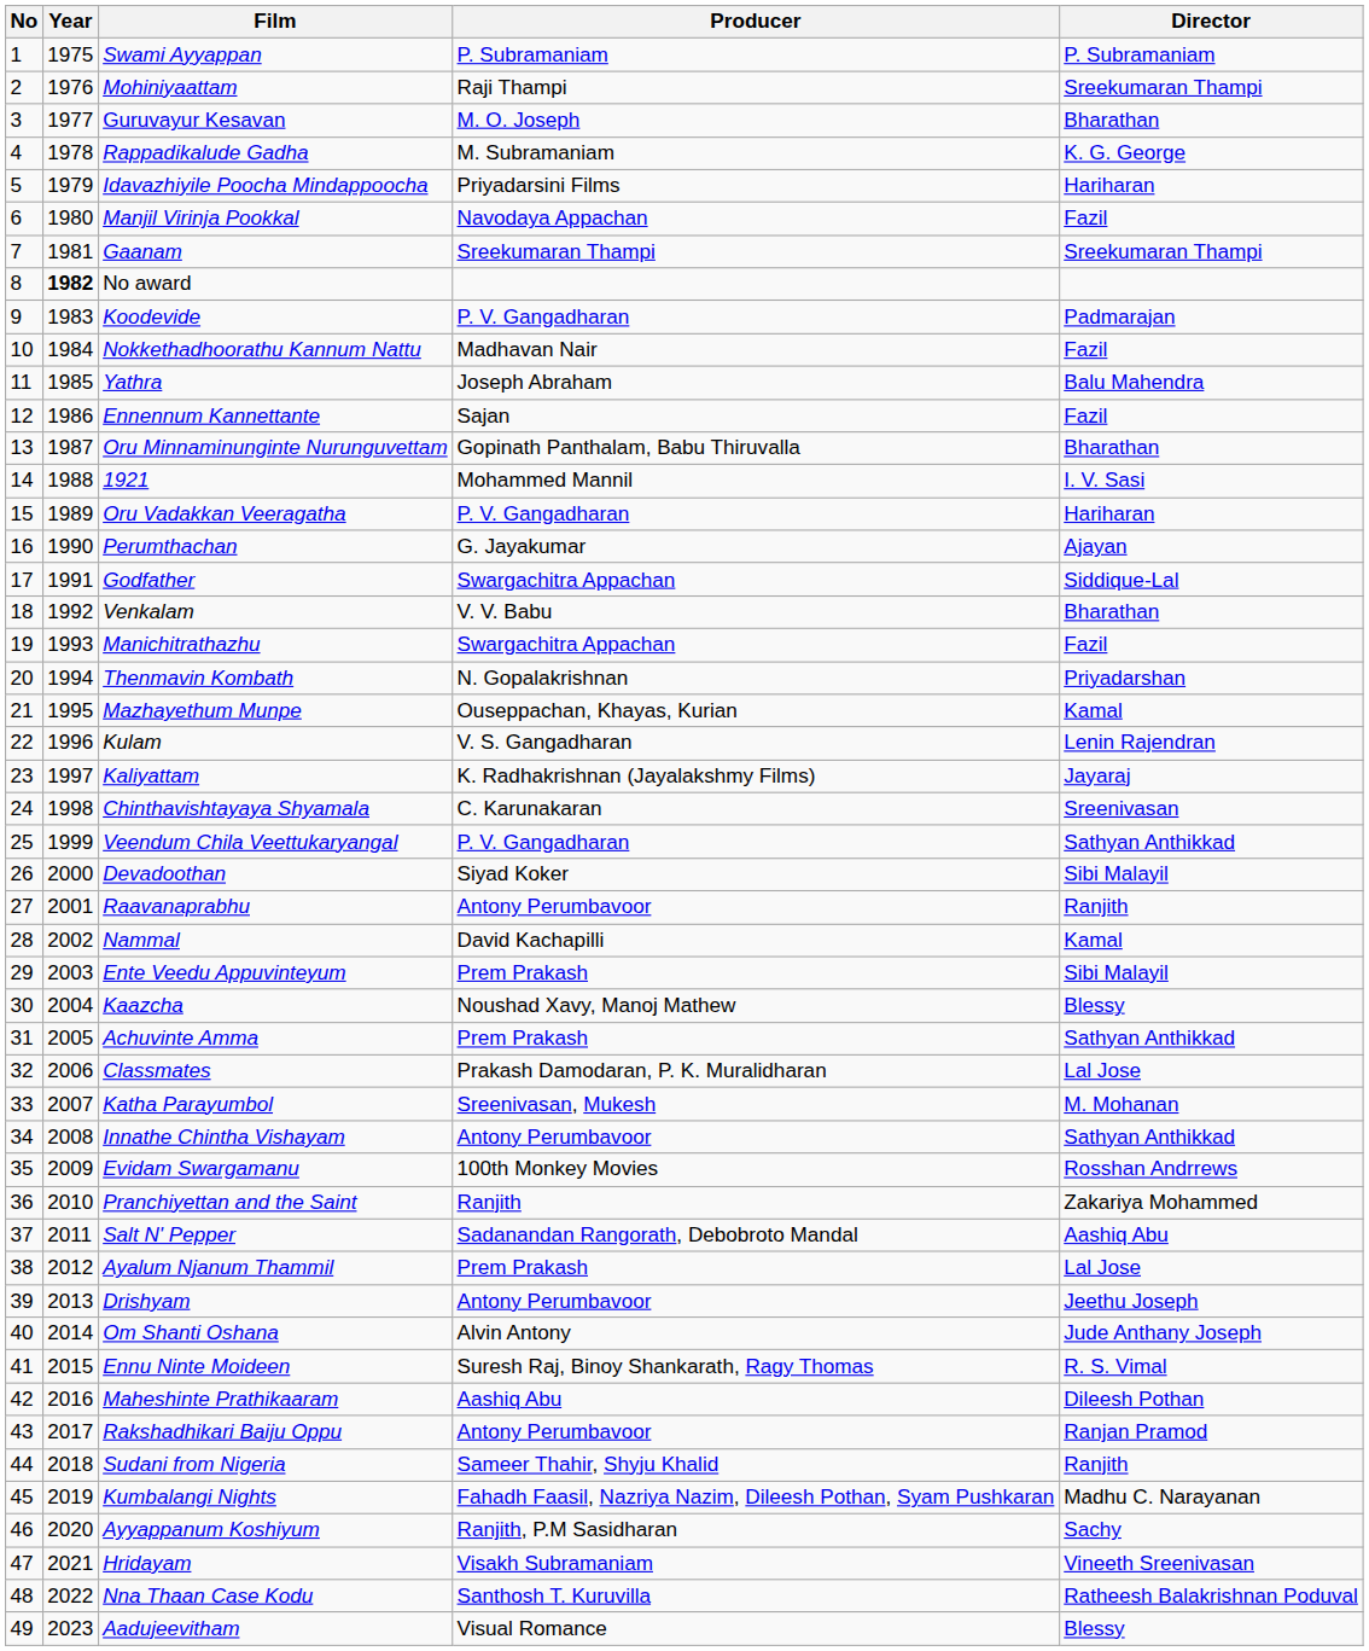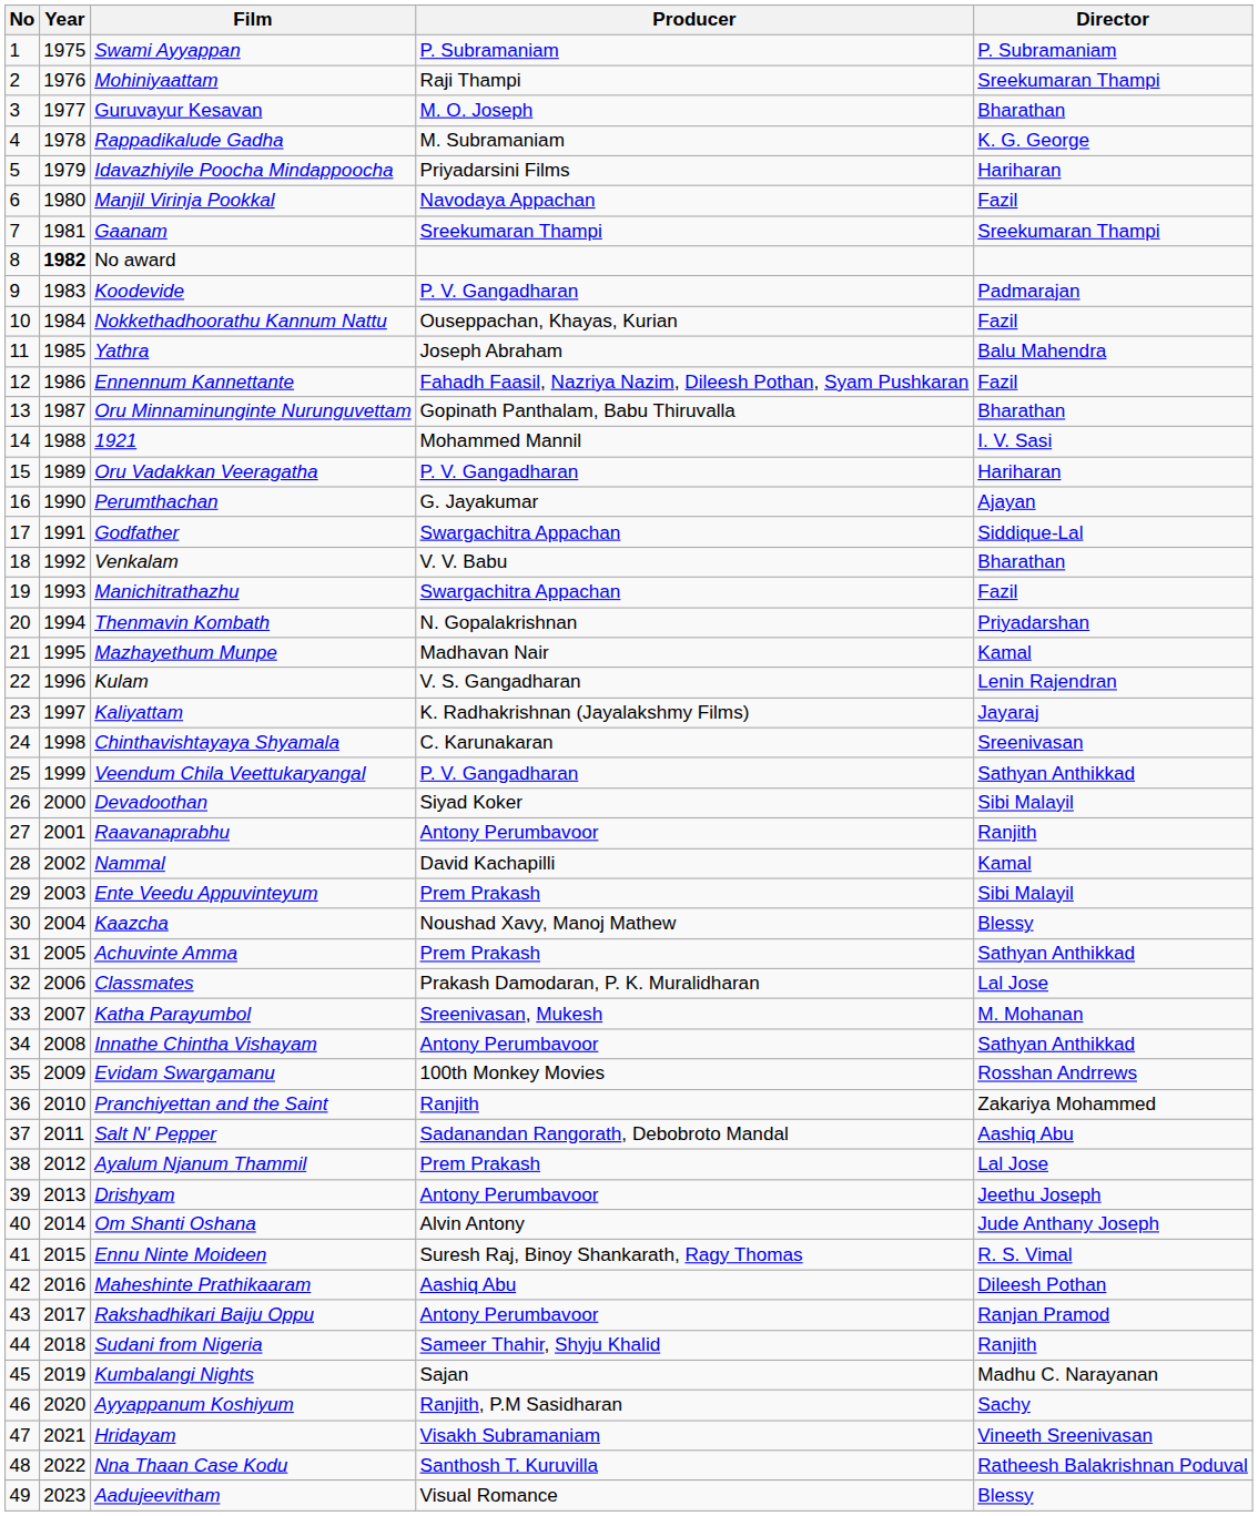 <table class="wikitable sortable">
 <tr>
 <th>No</th>
 <th>Year</th>
 <th>Film</th>
 <th>Producer</th>
 <th>Director</th>
 </tr>
 <tr>
 <td>1</td>
 <td>1975</td>
 <td><em><a href='#'>Swami Ayyappan</a></em></td>
 <td><a href='#'>P. Subramaniam</a></td>
 <td><a href='#'>P. Subramaniam</a></td>
 </tr>
 <tr>
 <td>2</td>
 <td>1976</td>
 <td><em><a href='#'>Mohiniyaattam</a></em></td>
 <td>Raji Thampi</td>
 <td><a href='#'>Sreekumaran Thampi</a></td>
 </tr>
 <tr>
 <td>3</td>
 <td>1977</td>
 <td><a href='#'>Guruvayur Kesavan</a></td>
 <td><a href='#'>M. O. Joseph</a></td>
 <td><a href='#'>Bharathan</a></td>
 </tr>
 <tr>
 <td>4</td>
 <td>1978</td>
 <td><em><a href='#'>Rappadikalude Gadha</a></em></td>
 <td>M. Subramaniam</td>
 <td><a href='#'>K. G. George</a></td>
 </tr>
 <tr>
 <td>5</td>
 <td>1979</td>
 <td><em><a href='#'>Idavazhiyile Poocha Mindappoocha</a></em></td>
 <td>Priyadarsini Films</td>
 <td><a href='#'>Hariharan</a></td>
 </tr>
 <tr>
 <td>6</td>
 <td>1980</td>
 <td><em><a href='#'>Manjil Virinja Pookkal</a></em></td>
 <td><a href='#'>Navodaya Appachan</a></td>
 <td><a href='#'>Fazil</a></td>
 </tr>
 <tr>
 <td>7</td>
 <td>1981</td>
 <td><em><a href='#'>Gaanam</a></em></td>
 <td><a href='#'>Sreekumaran Thampi</a></td>
 <td><a href='#'>Sreekumaran Thampi</a></td>
 </tr>
 <tr>
 <td>8</td>
 <td><strong>1982</strong></td>
 <td>No award</td>
 <td></td>
 <td></td>
 </tr>
 <tr>
 <td>9</td>
 <td>1983</td>
 <td><em><a href='#'>Koodevide</a></em></td>
 <td><a href='#'>P. V. Gangadharan</a></td>
 <td><a href='#'>Padmarajan</a></td>
 </tr>
 <tr>
 <td>10</td>
 <td>1984</td>
 <td><em><a href='#'>Nokkethadhoorathu Kannum Nattu</a></em></td>
-<td>Madhavan Nair</td>
+<td>Ouseppachan, Khayas, Kurian</td>
 <td><a href='#'>Fazil</a></td>
 </tr>
 <tr>
 <td>11</td>
 <td>1985</td>
 <td><em><a href='#'>Yathra</a></em></td>
 <td>Joseph Abraham</td>
 <td><a href='#'>Balu Mahendra</a></td>
 </tr>
 <tr>
 <td>12</td>
 <td>1986</td>
 <td><em><a href='#'>Ennennum Kannettante</a></em></td>
-<td>Sajan</td>
+<td><a href='#'>Fahadh Faasil</a>, <a href='#'>Nazriya Nazim</a>, <a href='#'>Dileesh Pothan</a>, <a href='#'>Syam Pushkaran</a></td>
 <td><a href='#'>Fazil</a></td>
 </tr>
 <tr>
 <td>13</td>
 <td>1987</td>
 <td><em><a href='#'>Oru Minnaminunginte Nurunguvettam</a></em></td>
 <td>Gopinath Panthalam, Babu Thiruvalla</td>
 <td><a href='#'>Bharathan</a></td>
 </tr>
 <tr>
 <td>14</td>
 <td>1988</td>
 <td><em><a href='#'>1921</a></em></td>
 <td>Mohammed Mannil</td>
 <td><a href='#'>I. V. Sasi</a></td>
 </tr>
 <tr>
 <td>15</td>
 <td>1989</td>
 <td><em><a href='#'>Oru Vadakkan Veeragatha</a></em></td>
 <td><a href='#'>P. V. Gangadharan</a></td>
 <td><a href='#'>Hariharan</a></td>
 </tr>
 <tr>
 <td>16</td>
 <td>1990</td>
 <td><em><a href='#'>Perumthachan</a></em></td>
 <td>G. Jayakumar</td>
 <td><a href='#'>Ajayan</a></td>
 </tr>
 <tr>
 <td>17</td>
 <td>1991</td>
 <td><em><a href='#'>Godfather</a></em></td>
 <td><a href='#'>Swargachitra Appachan</a></td>
 <td><a href='#'>Siddique-Lal</a></td>
 </tr>
 <tr>
 <td>18</td>
 <td>1992</td>
 <td><em>Venkalam</em></td>
 <td>V. V. Babu</td>
 <td><a href='#'>Bharathan</a></td>
 </tr>
 <tr>
 <td>19</td>
 <td>1993</td>
 <td><em><a href='#'>Manichitrathazhu</a></em></td>
 <td><a href='#'>Swargachitra Appachan</a></td>
 <td><a href='#'>Fazil</a></td>
 </tr>
 <tr>
 <td>20</td>
 <td>1994</td>
 <td><em><a href='#'>Thenmavin Kombath</a></em></td>
 <td>N. Gopalakrishnan</td>
 <td><a href='#'>Priyadarshan</a></td>
 </tr>
 <tr>
 <td>21</td>
 <td>1995</td>
 <td><em><a href='#'>Mazhayethum Munpe</a></em></td>
-<td>Ouseppachan, Khayas, Kurian</td>
+<td>Madhavan Nair</td>
 <td><a href='#'>Kamal</a></td>
 </tr>
 <tr>
 <td>22</td>
 <td>1996</td>
 <td><em>Kulam</em></td>
 <td>V. S. Gangadharan</td>
 <td><a href='#'>Lenin Rajendran</a></td>
 </tr>
 <tr>
 <td>23</td>
 <td>1997</td>
 <td><em><a href='#'>Kaliyattam</a></em></td>
 <td>K. Radhakrishnan (Jayalakshmy Films)</td>
 <td><a href='#'>Jayaraj</a></td>
 </tr>
 <tr>
 <td>24</td>
 <td>1998</td>
 <td><em><a href='#'>Chinthavishtayaya Shyamala</a></em></td>
 <td>C. Karunakaran</td>
 <td><a href='#'>Sreenivasan</a></td>
 </tr>
 <tr>
 <td>25</td>
 <td>1999</td>
 <td><em><a href='#'>Veendum Chila Veettukaryangal</a></em></td>
 <td><a href='#'>P. V. Gangadharan</a></td>
 <td><a href='#'>Sathyan Anthikkad</a></td>
 </tr>
 <tr>
 <td>26</td>
 <td>2000</td>
 <td><em><a href='#'>Devadoothan</a></em></td>
 <td>Siyad Koker</td>
 <td><a href='#'>Sibi Malayil</a></td>
 </tr>
 <tr>
 <td>27</td>
 <td>2001</td>
 <td><em><a href='#'>Raavanaprabhu</a></em></td>
 <td><a href='#'>Antony Perumbavoor</a></td>
 <td><a href='#'>Ranjith</a></td>
 </tr>
 <tr>
 <td>28</td>
 <td>2002</td>
 <td><em><a href='#'>Nammal</a></em></td>
 <td>David Kachapilli</td>
 <td><a href='#'>Kamal</a></td>
 </tr>
 <tr>
 <td>29</td>
 <td>2003</td>
 <td><em><a href='#'>Ente Veedu Appuvinteyum</a></em></td>
 <td><a href='#'>Prem Prakash</a></td>
 <td><a href='#'>Sibi Malayil</a></td>
 </tr>
 <tr>
 <td>30</td>
 <td>2004</td>
 <td><em><a href='#'>Kaazcha</a></em></td>
 <td>Noushad Xavy, Manoj Mathew</td>
 <td><a href='#'>Blessy</a></td>
 </tr>
 <tr>
 <td>31</td>
 <td>2005</td>
 <td><em><a href='#'>Achuvinte Amma</a></em></td>
 <td><a href='#'>Prem Prakash</a></td>
 <td><a href='#'>Sathyan Anthikkad</a></td>
 </tr>
 <tr>
 <td>32</td>
 <td>2006</td>
 <td><em><a href='#'>Classmates</a></em></td>
 <td>Prakash Damodaran, P. K. Muralidharan</td>
 <td><a href='#'>Lal Jose</a></td>
 </tr>
 <tr>
 <td>33</td>
 <td>2007</td>
 <td><em><a href='#'>Katha Parayumbol</a></em></td>
 <td><a href='#'>Sreenivasan</a>, <a href='#'>Mukesh</a></td>
 <td><a href='#'>M. Mohanan</a></td>
 </tr>
 <tr>
 <td>34</td>
 <td>2008</td>
 <td><em><a href='#'>Innathe Chintha Vishayam</a></em></td>
 <td><a href='#'>Antony Perumbavoor</a></td>
 <td><a href='#'>Sathyan Anthikkad</a></td>
 </tr>
 <tr>
 <td>35</td>
 <td>2009</td>
 <td><em><a href='#'>Evidam Swargamanu</a></em></td>
 <td>100th Monkey Movies</td>
 <td><a href='#'>Rosshan Andrrews</a></td>
 </tr>
 <tr>
 <td>36</td>
 <td>2010</td>
 <td><em><a href='#'>Pranchiyettan and the Saint</a></em></td>
 <td><a href='#'>Ranjith</a></td>
 <td>Zakariya Mohammed</td>
 </tr>
 <tr>
 <td>37</td>
 <td>2011</td>
 <td><em><a href='#'>Salt N' Pepper</a></em></td>
 <td><a href='#'>Sadanandan Rangorath</a>, Debobroto Mandal</td>
 <td><a href='#'>Aashiq Abu</a></td>
 </tr>
 <tr>
 <td>38</td>
 <td>2012</td>
 <td><em><a href='#'>Ayalum Njanum Thammil</a></em></td>
 <td><a href='#'>Prem Prakash</a></td>
 <td><a href='#'>Lal Jose</a></td>
 </tr>
 <tr>
 <td>39</td>
 <td>2013</td>
 <td><em><a href='#'>Drishyam</a></em></td>
 <td><a href='#'>Antony Perumbavoor</a></td>
 <td><a href='#'>Jeethu Joseph</a></td>
 </tr>
 <tr>
 <td>40</td>
 <td>2014</td>
 <td><em><a href='#'>Om Shanti Oshana</a></em></td>
 <td>Alvin Antony</td>
 <td><a href='#'>Jude Anthany Joseph</a></td>
 </tr>
 <tr>
 <td>41</td>
 <td>2015</td>
 <td><em><a href='#'>Ennu Ninte Moideen</a></em></td>
 <td>Suresh Raj, Binoy Shankarath, <a href='#'>Ragy Thomas</a></td>
 <td><a href='#'>R. S. Vimal</a></td>
 </tr>
 <tr>
 <td>42</td>
 <td>2016</td>
 <td><em><a href='#'>Maheshinte Prathikaaram</a></em></td>
 <td><a href='#'>Aashiq Abu</a></td>
 <td><a href='#'>Dileesh Pothan</a></td>
 </tr>
 <tr>
 <td>43</td>
 <td>2017</td>
 <td><em><a href='#'>Rakshadhikari Baiju Oppu</a></em></td>
 <td><a href='#'>Antony Perumbavoor</a></td>
 <td><a href='#'>Ranjan Pramod</a></td>
 </tr>
 <tr>
 <td>44</td>
 <td>2018</td>
 <td><em><a href='#'>Sudani from Nigeria</a></em></td>
 <td><a href='#'>Sameer Thahir</a>, <a href='#'>Shyju Khalid</a></td>
 <td><a href='#'>Ranjith</a></td>
 </tr>
 <tr>
 <td>45</td>
 <td>2019</td>
 <td><em><a href='#'>Kumbalangi Nights</a></em></td>
-<td><a href='#'>Fahadh Faasil</a>, <a href='#'>Nazriya Nazim</a>, <a href='#'>Dileesh Pothan</a>, <a href='#'>Syam Pushkaran</a></td>
+<td>Sajan</td>
 <td>Madhu C. Narayanan</td>
 </tr>
 <tr>
 <td>46</td>
 <td>2020</td>
 <td><em><a href='#'>Ayyappanum Koshiyum</a></em></td>
 <td><a href='#'>Ranjith</a>, P.M Sasidharan</td>
 <td><a href='#'>Sachy</a></td>
 </tr>
 <tr>
 <td>47</td>
 <td>2021</td>
 <td><em><a href='#'>Hridayam</a></em></td>
 <td><a href='#'>Visakh Subramaniam</a></td>
 <td><a href='#'>Vineeth Sreenivasan</a></td>
 </tr>
 <tr>
 <td>48</td>
 <td>2022</td>
 <td><em><a href='#'>Nna Thaan Case Kodu</a></em></td>
 <td><a href='#'>Santhosh T. Kuruvilla</a></td>
 <td><a href='#'>Ratheesh Balakrishnan Poduval</a></td>
 </tr>
 <tr>
 <td>49</td>
 <td>2023</td>
 <td><em><a href='#'>Aadujeevitham</a></em></td>
 <td>Visual Romance</td>
 <td><a href='#'>Blessy</a></td>
 </tr>
 </table>
